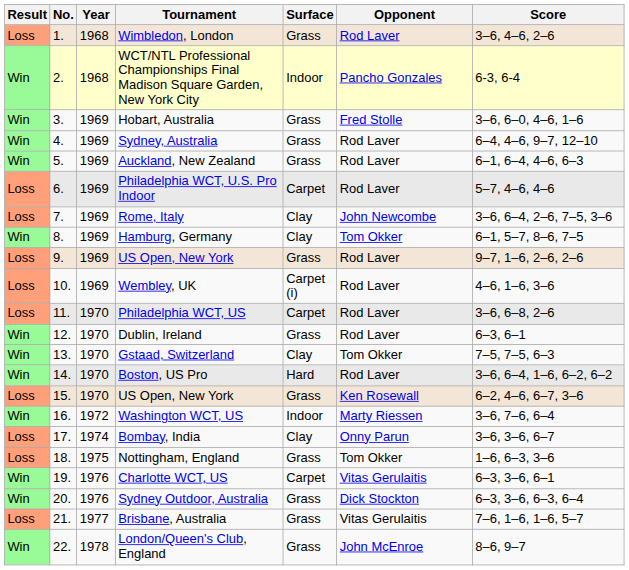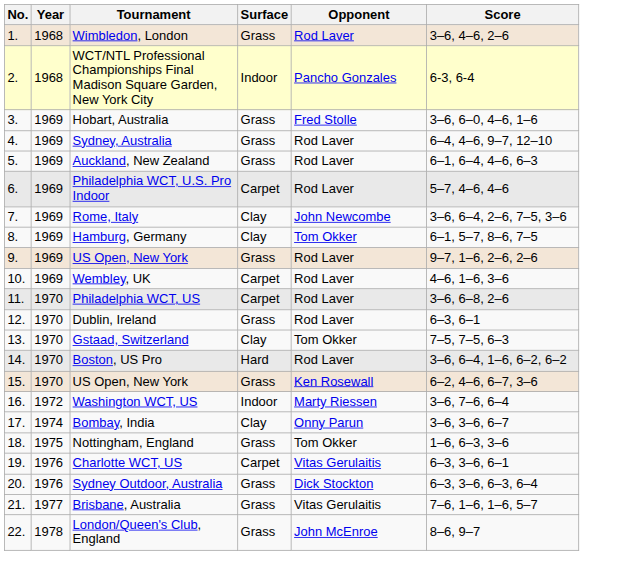 <table class="sortable wikitable">
 <tr>
-<th style="width:40px">Result</th>
 <th style="width:20px">No.</th>
 <th style="width:40px">Year</th>
 <th style="width:200px">Tournament</th>
 <th style="width:50px">Surface</th>
 <th style="width:160px">Opponent</th>
 <th style="width:180px" class="unsortable">Score</th>
 </tr>
 <tr style="background:#f3e6d7;">
-<td style="background:#ffa07a;">Loss</td>
 <td>1.</td>
 <td>1968</td>
 <td><a href='#'>Wimbledon</a>, London</td>
 <td>Grass</td>
 <td> <a href='#'>Rod Laver</a></td>
 <td>3–6, 4–6, 2–6</td>
 </tr>
 <tr style="background:#ffc;">
-<td style="background:#98fb98;">Win</td>
 <td>2.</td>
 <td>1968</td>
 <td>WCT/NTL Professional Championships Final<br> Madison Square Garden, New York City</td>
 <td>Indoor</td>
 <td> <a href='#'>Pancho Gonzales</a></td>
 <td>6-3, 6-4</td>
 </tr>
 <tr>
-<td style="background:#98fb98;">Win</td>
 <td>3.</td>
 <td>1969</td>
 <td>Hobart, Australia</td>
 <td>Grass</td>
 <td> <a href='#'>Fred Stolle</a></td>
 <td>3–6, 6–0, 4–6, 1–6</td>
 </tr>
 <tr>
-<td style="background:#98fb98;">Win</td>
 <td>4.</td>
 <td>1969</td>
 <td><a href='#'>Sydney, Australia</a></td>
 <td>Grass</td>
 <td> Rod Laver</td>
 <td>6–4, 4–6, 9–7, 12–10</td>
 </tr>
 <tr>
-<td style="background:#98fb98;">Win</td>
 <td>5.</td>
 <td>1969</td>
 <td><a href='#'>Auckland</a>, New Zealand</td>
 <td>Grass</td>
 <td> Rod Laver</td>
 <td>6–1, 6–4, 4–6, 6–3</td>
 </tr>
 <tr bgcolor=#E9E9E9>
-<td style="background:#ffa07a;">Loss</td>
 <td>6.</td>
 <td>1969</td>
 <td><a href='#'>Philadelphia WCT, U.S. Pro Indoor</a></td>
 <td>Carpet</td>
 <td> Rod Laver</td>
 <td>5–7, 4–6, 4–6</td>
 </tr>
 <tr>
-<td style="background:#ffa07a;">Loss</td>
 <td>7.</td>
 <td>1969</td>
 <td><a href='#'>Rome, Italy</a></td>
 <td>Clay</td>
 <td> <a href='#'>John Newcombe</a></td>
 <td>3–6, 6–4, 2–6, 7–5, 3–6</td>
 </tr>
 <tr>
-<td style="background:#98fb98;">Win</td>
 <td>8.</td>
 <td>1969</td>
 <td><a href='#'>Hamburg</a>, Germany</td>
 <td>Clay</td>
 <td> <a href='#'>Tom Okker</a></td>
 <td>6–1, 5–7, 8–6, 7–5</td>
 </tr>
 <tr style="background:#f3e6d7;">
-<td style="background:#ffa07a;">Loss</td>
 <td>9.</td>
 <td>1969</td>
 <td><a href='#'>US Open, New York</a></td>
 <td>Grass</td>
 <td> Rod Laver</td>
 <td>9–7, 1–6, 2–6, 2–6</td>
 </tr>
 <tr>
-<td style="background:#ffa07a;">Loss</td>
 <td>10.</td>
 <td>1969</td>
 <td><a href='#'>Wembley</a>, UK</td>
-<td>Carpet (i)</td>
+<td>Carpet</td>
 <td> Rod Laver</td>
 <td>4–6, 1–6, 3–6</td>
 </tr>
 <tr bgcolor=#E9E9E9>
-<td style="background:#ffa07a;">Loss</td>
 <td>11.</td>
 <td>1970</td>
 <td><a href='#'>Philadelphia WCT, US</a></td>
 <td>Carpet</td>
 <td> Rod Laver</td>
 <td>3–6, 6–8, 2–6</td>
 </tr>
 <tr>
-<td style="background:#98fb98;">Win</td>
 <td>12.</td>
 <td>1970</td>
 <td>Dublin, Ireland</td>
 <td>Grass</td>
 <td> Rod Laver</td>
 <td>6–3, 6–1</td>
 </tr>
 <tr>
-<td style="background:#98fb98;">Win</td>
 <td>13.</td>
 <td>1970</td>
 <td><a href='#'>Gstaad, Switzerland</a></td>
 <td>Clay</td>
 <td> Tom Okker</td>
 <td>7–5, 7–5, 6–3</td>
 </tr>
 <tr bgcolor=#E9E9E9>
-<td style="background:#98fb98;">Win</td>
 <td>14.</td>
 <td>1970</td>
 <td><a href='#'>Boston</a>, US Pro</td>
 <td>Hard</td>
 <td> Rod Laver</td>
 <td>3–6, 6–4, 1–6, 6–2, 6–2</td>
 </tr>
 <tr style="background:#f3e6d7;">
-<td style="background:#ffa07a;">Loss</td>
 <td>15.</td>
 <td>1970</td>
 <td>US Open, New York</td>
 <td>Grass</td>
 <td> <a href='#'>Ken Rosewall</a></td>
 <td>6–2, 4–6, 6–7, 3–6</td>
 </tr>
 <tr>
-<td style="background:#98fb98;">Win</td>
 <td>16.</td>
 <td>1972</td>
 <td><a href='#'>Washington WCT, US</a></td>
 <td>Indoor</td>
 <td> <a href='#'>Marty Riessen</a></td>
 <td>3–6, 7–6, 6–4</td>
 </tr>
 <tr>
-<td style="background:#ffa07a;">Loss</td>
 <td>17.</td>
 <td>1974</td>
 <td><a href='#'>Bombay</a>, India</td>
 <td>Clay</td>
 <td> <a href='#'>Onny Parun</a></td>
 <td>3–6, 3–6, 6–7</td>
 </tr>
 <tr>
-<td style="background:#ffa07a;">Loss</td>
 <td>18.</td>
 <td>1975</td>
 <td>Nottingham, England</td>
 <td>Grass</td>
 <td> Tom Okker</td>
 <td>1–6, 6–3, 3–6</td>
 </tr>
 <tr>
-<td style="background:#98fb98;">Win</td>
 <td>19.</td>
 <td>1976</td>
 <td><a href='#'>Charlotte WCT, US</a></td>
 <td>Carpet</td>
 <td> <a href='#'>Vitas Gerulaitis</a></td>
 <td>6–3, 3–6, 6–1</td>
 </tr>
 <tr>
-<td style="background:#98fb98;">Win</td>
 <td>20.</td>
 <td>1976</td>
 <td><a href='#'>Sydney Outdoor, Australia</a></td>
 <td>Grass</td>
 <td> <a href='#'>Dick Stockton</a></td>
 <td>6–3, 3–6, 6–3, 6–4</td>
 </tr>
 <tr>
-<td style="background:#ffa07a;">Loss</td>
 <td>21.</td>
 <td>1977</td>
 <td><a href='#'>Brisbane</a>, Australia</td>
 <td>Grass</td>
 <td> Vitas Gerulaitis</td>
 <td>7–6, 1–6, 1–6, 5–7</td>
 </tr>
 <tr>
-<td style="background:#98fb98;">Win</td>
 <td>22.</td>
 <td>1978</td>
 <td><a href='#'>London/Queen's Club</a>, England</td>
 <td>Grass</td>
 <td> <a href='#'>John McEnroe</a></td>
 <td>8–6, 9–7</td>
 </tr>
 </table>
